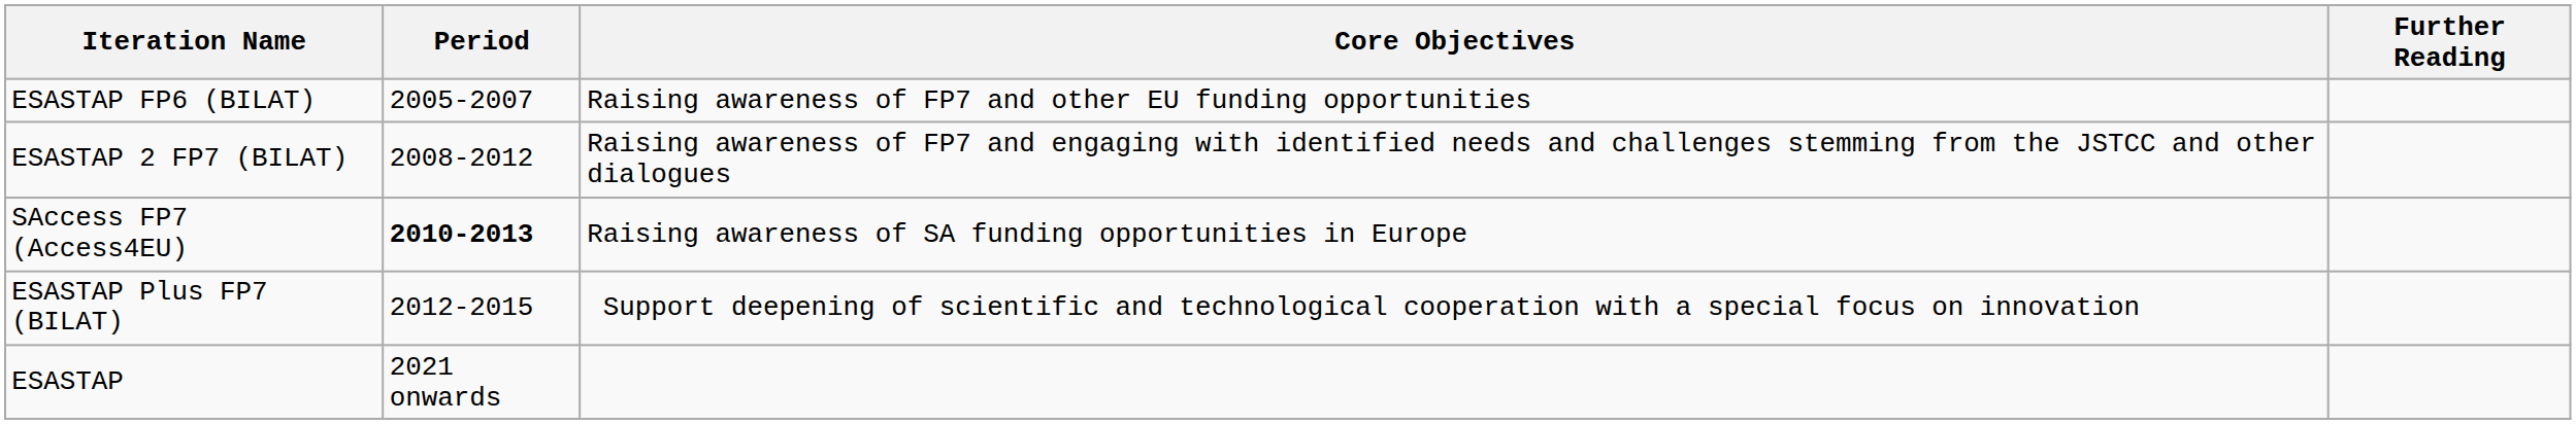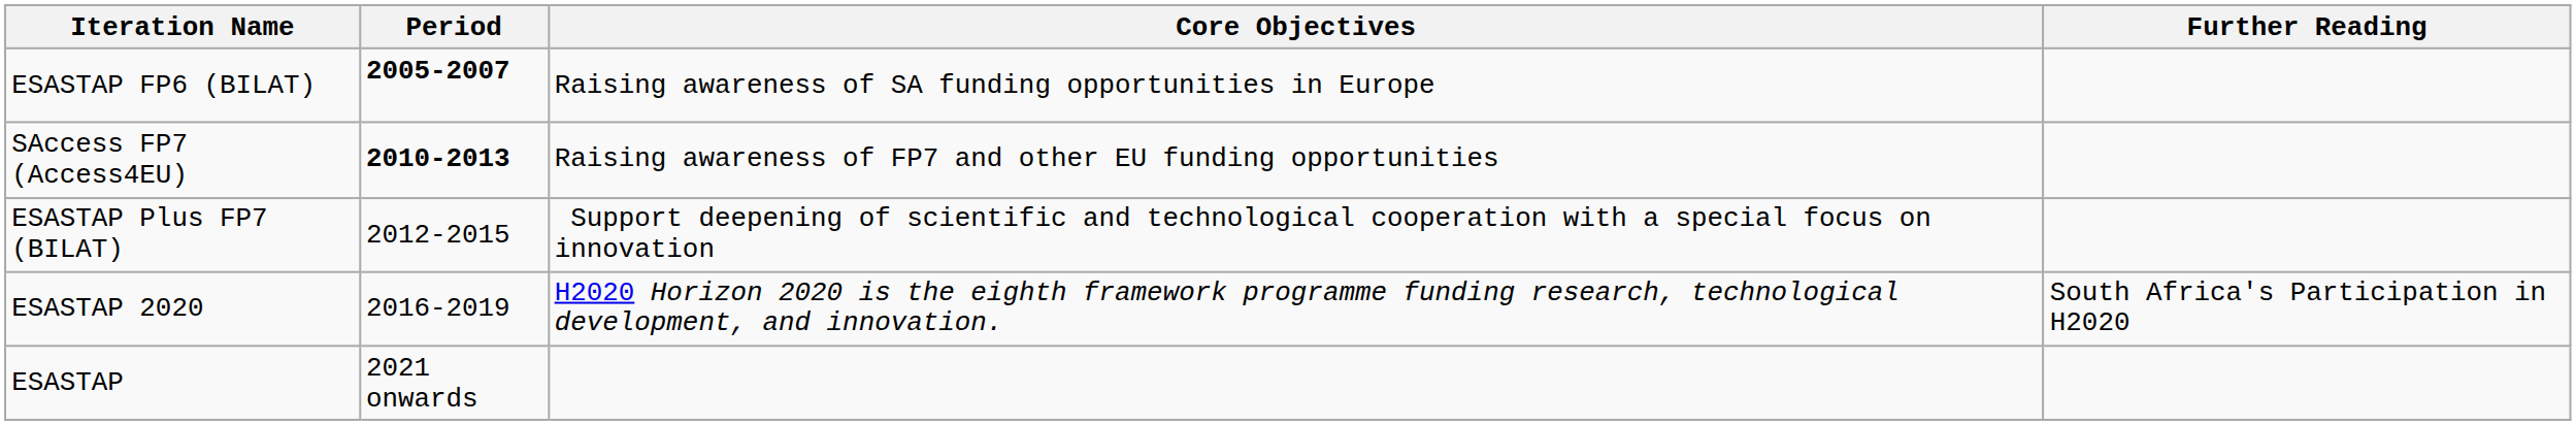 <table class="wikitable">
 <tr>
 <th>Iteration Name</th>
 <th>Period</th>
 <th>Core Objectives</th>
 <th>Further Reading</th>
 </tr>
 <tr>
 <td>ESASTAP FP6 (BILAT)</td>
-<td>2005-2007  </td>
-<td>Raising awareness of FP7 and other EU funding opportunities</td>
-<td></td>
-</tr>
-<tr>
-<td>ESASTAP 2 FP7 (BILAT)</td>
-<td>2008-2012</td>
-<td>Raising awareness of FP7 and engaging with identified needs and challenges stemming from the JSTCC and other dialogues</td>
+<td><strong>2005-2007  </strong></td>
+<td>Raising awareness of SA funding opportunities in Europe</td>
 <td></td>
 </tr>
 <tr>
 <td>SAccess FP7 (Access4EU)</td>
 <td><strong>2010-2013 </strong></td>
-<td>Raising awareness of SA funding opportunities in Europe</td>
+<td>Raising awareness of FP7 and other EU funding opportunities</td>
 <td></td>
 </tr>
 <tr>
 <td>ESASTAP Plus FP7 (BILAT)</td>
 <td>2012-2015</td>
 <td> Support deepening of scientific and technological cooperation with a special focus on innovation</td>
 <td></td>
 </tr>
 <tr>
+<td>ESASTAP 2020</td>
+<td>2016-2019</td>
+<td><a href='#'>H2020</a> <em>Horizon 2020 is the eighth framework programme funding research, technological development, and innovation.</em></td>
+<td>South Africa's Participation in H2020</td>
+</tr>
+<tr>
 <td>ESASTAP</td>
 <td>2021 onwards</td>
 <td></td>
 <td></td>
 </tr>
 </table>
